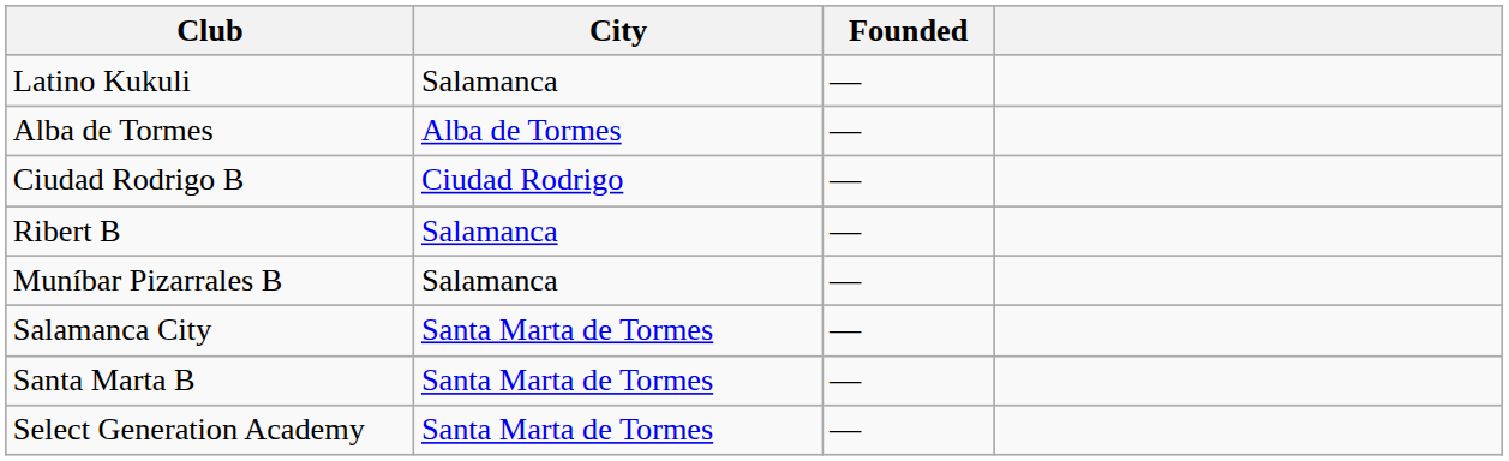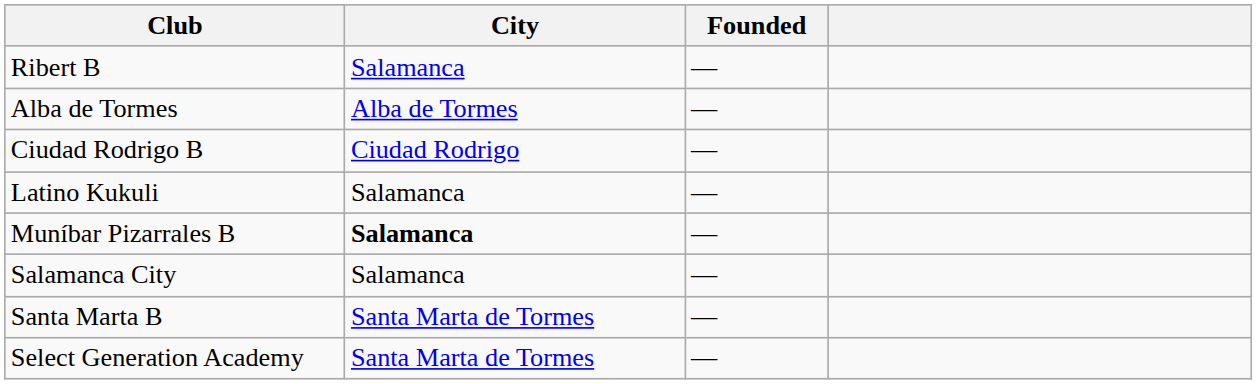 <table class="wikitable sortable">
 <tr>
 <th width=200>Club</th>
 <th width=200>City</th>
 <th width=80>Founded</th>
 <th width=250></th>
 </tr>
 <tr>
-<td>Latino Kukuli</td>
-<td>Salamanca</td>
+<td>Ribert B</td>
+<td><a href='#'>Salamanca</a></td>
 <td>—</td>
-<td align=center></td>
+<td align=center><strong></strong></td>
 </tr>
 <tr>
 <td>Alba de Tormes</td>
 <td><a href='#'>Alba de Tormes</a></td>
 <td>—</td>
 <td align=center><strong></strong></td>
 </tr>
 <tr>
 <td>Ciudad Rodrigo B</td>
 <td><a href='#'>Ciudad Rodrigo</a></td>
 <td>—</td>
 <td align=center></td>
 </tr>
 <tr>
-<td>Ribert B</td>
-<td><a href='#'>Salamanca</a></td>
-<td>—</td>
-<td align=center><strong></strong></td>
-</tr>
-<tr>
-<td>Muníbar Pizarrales B</td>
+<td>Latino Kukuli</td>
 <td>Salamanca</td>
 <td>—</td>
 <td align=center></td>
 </tr>
 <tr>
+<td>Muníbar Pizarrales B</td>
+<td><strong>Salamanca</strong></td>
+<td>—</td>
+<td align=center></td>
+</tr>
+<tr>
 <td>Salamanca City</td>
-<td><a href='#'>Santa Marta de Tormes</a></td>
+<td>Salamanca</td>
 <td>—</td>
 <td align=center></td>
 </tr>
 <tr>
 <td>Santa Marta B</td>
 <td><a href='#'>Santa Marta de Tormes</a></td>
 <td>—</td>
 <td align=center></td>
 </tr>
 <tr>
 <td>Select Generation Academy</td>
 <td><a href='#'>Santa Marta de Tormes</a></td>
 <td>—</td>
 <td align=center></td>
 </tr>
 </table>
